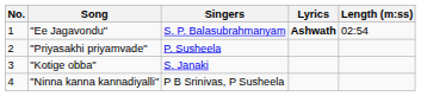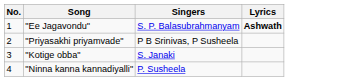 <table class="wikitable" style="font-size:95%;">
 <tr>
 <th>No.</th>
 <th>Song</th>
 <th>Singers</th>
 <th>Lyrics</th>
-<th>Length (m:ss)</th>
 </tr>
 <tr>
 <td>1</td>
 <td>"Ee Jagavondu"</td>
 <td><a href='#'>S. P. Balasubrahmanyam</a></td>
 <td><strong>Ashwath</strong></td>
-<td>02:54</td>
 </tr>
 <tr>
 <td>2</td>
 <td>"Priyasakhi priyamvade"</td>
-<td><a href='#'>P. Susheela</a></td>
-<td></td>
+<td>P B Srinivas, P Susheela</td>
 <td></td>
 </tr>
 <tr>
 <td>3</td>
 <td>"Kotige obba"</td>
 <td><a href='#'>S. Janaki</a></td>
 <td></td>
-<td></td>
 </tr>
 <tr>
 <td>4</td>
 <td>"Ninna kanna kannadiyalli"</td>
-<td>P B Srinivas, P Susheela</td>
-<td></td>
+<td><a href='#'>P. Susheela</a></td>
 <td></td>
 </tr>
 </table>
